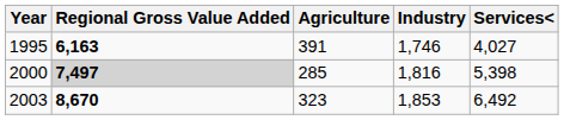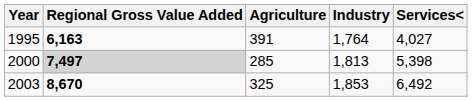 <table class="wikitable">
 <tr>
 <th>Year</th>
 <th>Regional Gross Value Added</th>
 <th>Agriculture</th>
 <th>Industry</th>
 <th>Services<</th>
 </tr>
 <tr>
 <td>1995</td>
 <td><strong>6,163</strong></td>
 <td>391</td>
-<td>1,746</td>
+<td>1,764</td>
 <td>4,027</td>
 </tr>
 <tr>
 <td>2000</td>
 <td style="background: lightgrey;"><strong>7,497</strong></td>
 <td>285</td>
-<td>1,816</td>
+<td>1,813</td>
 <td>5,398</td>
 </tr>
 <tr>
 <td>2003</td>
 <td><strong>8,670</strong></td>
-<td>323</td>
+<td>325</td>
 <td>1,853</td>
 <td>6,492</td>
 </tr>
 </table>
